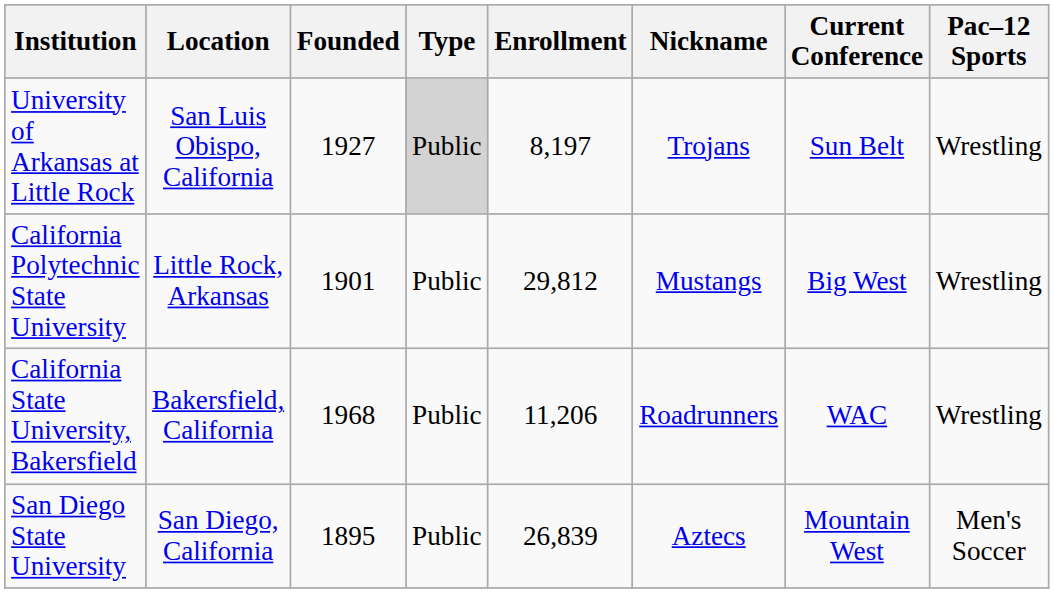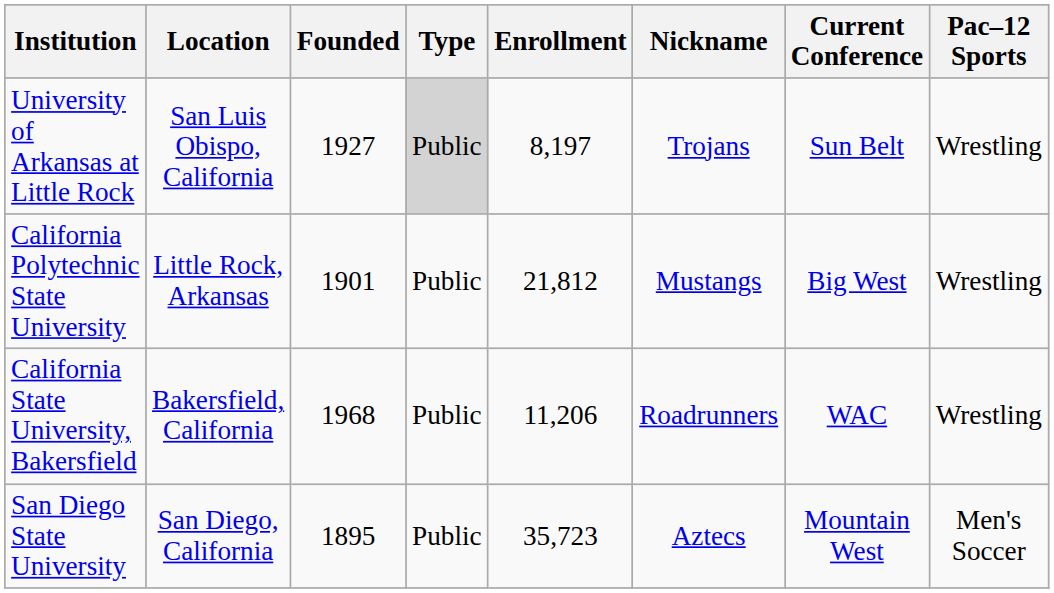 <table class="wikitable sortable">
 <tr>
 <th>Institution</th>
 <th>Location</th>
 <th>Founded</th>
 <th>Type</th>
 <th>Enrollment</th>
 <th>Nickname</th>
 <th>Current Conference</th>
 <th>Pac–12 Sports</th>
 </tr>
 <tr>
 <td><a href='#'>University of Arkansas at Little Rock</a></td>
 <td align="center"><a href='#'>San Luis Obispo, California</a></td>
 <td align="center">1927</td>
 <td align="center" style="background: lightgrey;">Public</td>
 <td align="center">8,197</td>
 <td align="center"><a href='#'>Trojans</a></td>
 <td align="center"><a href='#'>Sun Belt</a></td>
 <td align="center">Wrestling</td>
 </tr>
 <tr>
 <td><a href='#'>California Polytechnic State University</a></td>
 <td align="center"><a href='#'>Little Rock, Arkansas</a></td>
 <td align="center">1901</td>
 <td align="center">Public</td>
-<td align="center">29,812</td>
+<td align="center">21,812</td>
 <td align="center"><a href='#'>Mustangs</a></td>
 <td align="center"><a href='#'>Big West</a></td>
 <td align="center">Wrestling</td>
 </tr>
 <tr>
 <td><a href='#'>California State University, Bakersfield</a></td>
 <td align="center"><a href='#'>Bakersfield, California</a></td>
 <td align="center">1968</td>
 <td align="center">Public</td>
 <td align="center">11,206</td>
 <td align="center"><a href='#'>Roadrunners</a></td>
 <td align="center"><a href='#'>WAC</a></td>
 <td align="center">Wrestling</td>
 </tr>
 <tr>
 <td><a href='#'>San Diego State University</a></td>
 <td align="center"><a href='#'>San Diego, California</a></td>
 <td align="center">1895</td>
 <td align="center">Public</td>
-<td align="center">26,839</td>
+<td align="center">35,723</td>
 <td align="center"><a href='#'>Aztecs</a></td>
 <td align="center"><a href='#'>Mountain West</a></td>
 <td align="center">Men's Soccer</td>
 </tr>
 </table>
